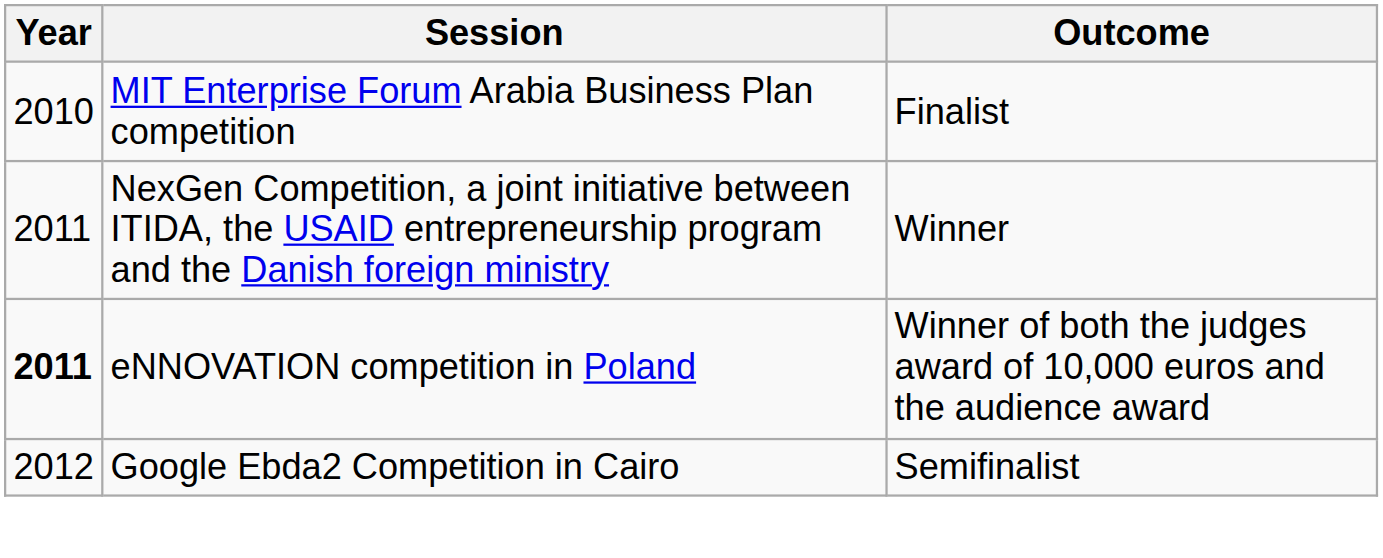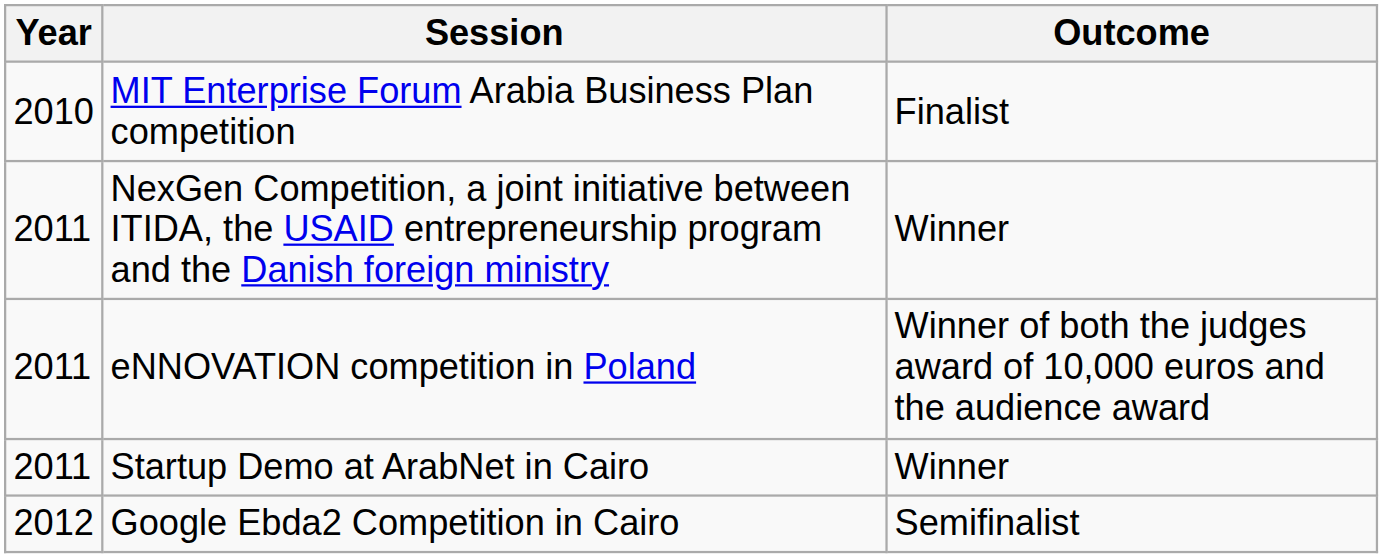 <table class="wikitable sortable">
 <tr>
 <th>Year</th>
 <th>Session</th>
 <th>Outcome</th>
 </tr>
 <tr>
 <td>2010</td>
 <td><a href='#'>MIT Enterprise Forum</a> Arabia Business Plan competition</td>
 <td>Finalist</td>
 </tr>
 <tr>
 <td>2011</td>
 <td>NexGen Competition, a joint initiative between ITIDA, the <a href='#'>USAID</a> entrepreneurship program and the <a href='#'>Danish foreign ministry</a></td>
 <td>Winner</td>
 </tr>
 <tr>
-<td><strong>2011</strong></td>
+<td>2011</td>
 <td>eNNOVATION competition in <a href='#'>Poland</a></td>
 <td>Winner of both the judges award of 10,000 euros and the audience award</td>
+</tr>
+<tr>
+<td>2011</td>
+<td>Startup Demo at ArabNet in Cairo</td>
+<td>Winner</td>
 </tr>
 <tr>
 <td>2012</td>
 <td>Google Ebda2 Competition in Cairo</td>
 <td>Semifinalist</td>
 </tr>
 </table>
